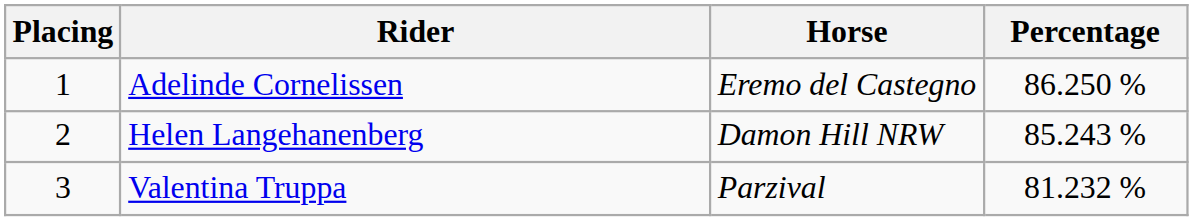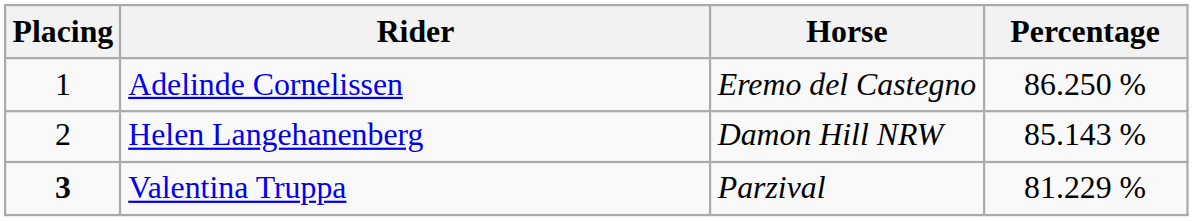 <table class="wikitable" style="font-size: 90%">
 <tr>
 <th width=20>Placing </th>
 <th width=260>Rider</th>
 <th>Horse</th>
 <th width=85>Percentage</th>
 </tr>
 <tr>
 <td align=center>1</td>
 <td> <a href='#'>Adelinde Cornelissen</a></td>
 <td><em>Eremo del Castegno</em></td>
 <td align=center>86.250 %</td>
 </tr>
 <tr>
 <td align=center>2</td>
 <td> <a href='#'>Helen Langehanenberg</a></td>
 <td><em>Damon Hill NRW</em></td>
-<td align=center>85.243 %</td>
+<td align=center>85.143 %</td>
 </tr>
 <tr>
-<td align=center>3</td>
+<td align=center><strong>3</strong></td>
 <td> <a href='#'>Valentina Truppa</a></td>
 <td><em>Parzival</em></td>
-<td align=center>81.232 %</td>
+<td align=center>81.229 %</td>
 </tr>
 </table>
